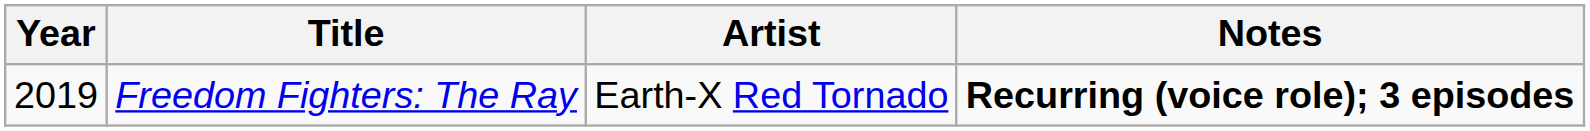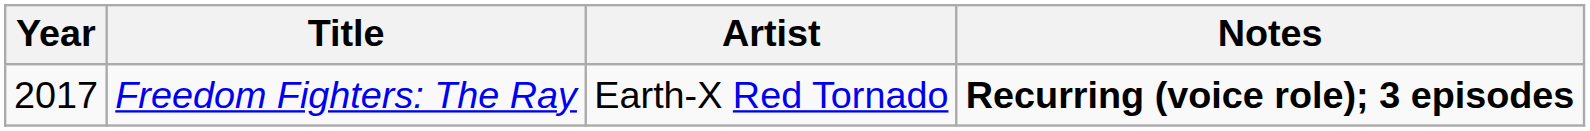 <table class="wikitable">
 <tr>
 <th>Year</th>
 <th>Title</th>
 <th>Artist</th>
 <th>Notes</th>
 </tr>
 <tr>
-<td>2019</td>
+<td>2017</td>
 <td><em><a href='#'>Freedom Fighters: The Ray</a></em></td>
 <td>Earth-X <a href='#'>Red Tornado</a></td>
 <td><strong>Recurring (voice role); 3 episodes</strong></td>
 </tr>
 </table>
